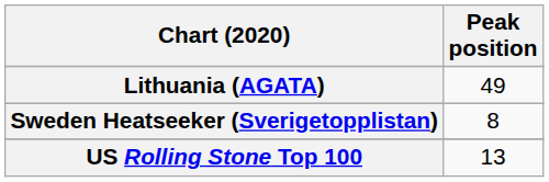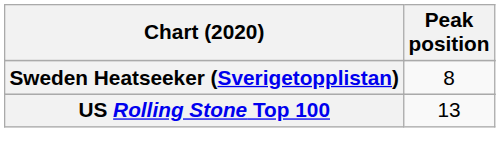 <table class="wikitable sortable plainrowheaders" style="text-align:center">
 <tr>
 <th scope="col">Chart (2020)</th>
 <th scope="col">Peak<br>position</th>
 </tr>
 <tr>
 </tr>
 <tr>
-</tr>
-<tr>
-<th scope="row">Lithuania (<a href='#'>AGATA</a>)</th>
-<td>49</td>
 </tr>
 <tr>
 </tr>
 <tr>
 <th scope="row">Sweden Heatseeker (<a href='#'>Sverigetopplistan</a>)</th>
 <td>8</td>
 </tr>
 <tr>
 </tr>
 <tr>
 </tr>
 <tr>
 </tr>
 <tr>
 <th scope="row">US <a href='#'><em>Rolling Stone</em> Top 100</a></th>
 <td>13</td>
 </tr>
 </table>
